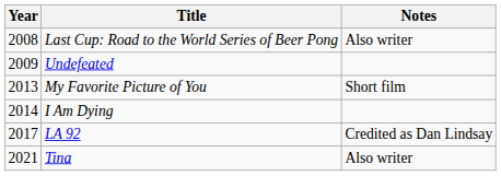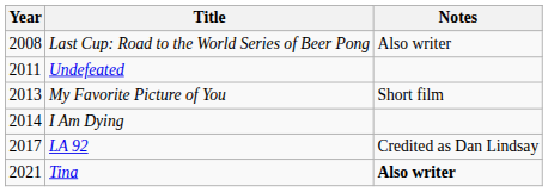 <table class="wikitable sortable">
 <tr>
 <th>Year</th>
 <th>Title</th>
 <th>Notes</th>
 </tr>
 <tr>
 <td>2008</td>
 <td><em>Last Cup: Road to the World Series of Beer Pong</em></td>
 <td>Also writer</td>
 </tr>
 <tr>
-<td>2009</td>
+<td>2011</td>
 <td><em><a href='#'>Undefeated</a></em></td>
 <td></td>
 </tr>
 <tr>
 <td>2013</td>
 <td><em>My Favorite Picture of You</em></td>
 <td>Short film</td>
 </tr>
 <tr>
 <td>2014</td>
 <td><em>I Am Dying</em></td>
 <td></td>
 </tr>
 <tr>
 <td>2017</td>
 <td><em><a href='#'>LA 92</a></em></td>
 <td>Credited as Dan Lindsay</td>
 </tr>
 <tr>
 <td>2021</td>
 <td><em><a href='#'>Tina</a></em></td>
-<td>Also writer</td>
+<td><strong>Also writer</strong></td>
 </tr>
 </table>
